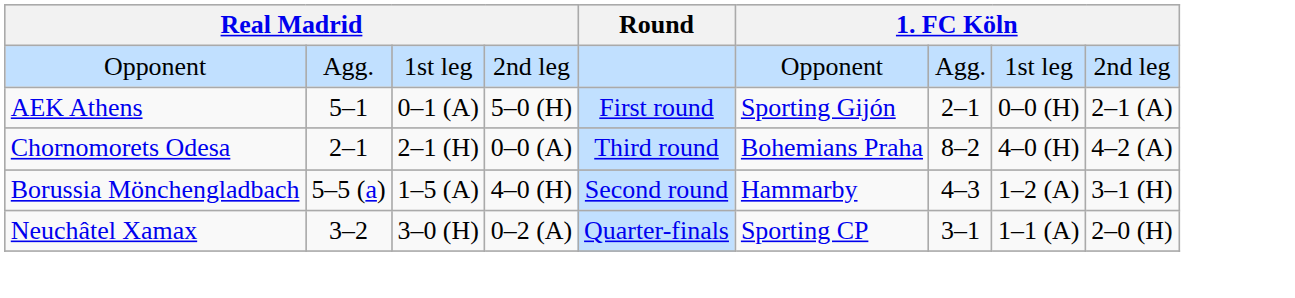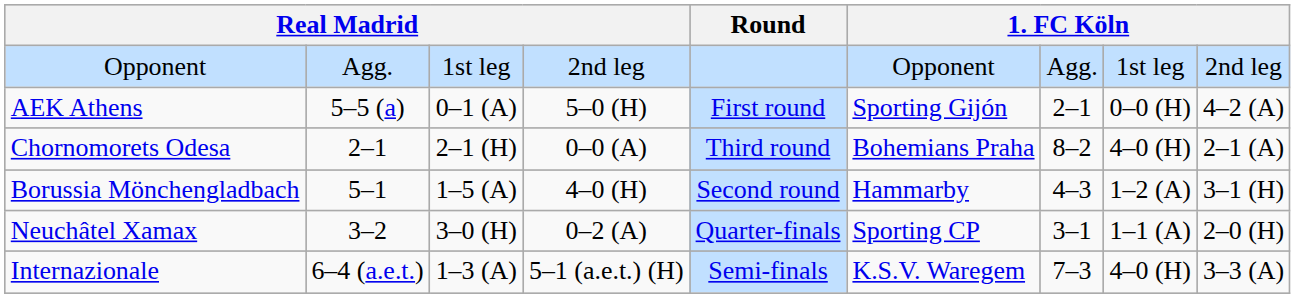 <table class="wikitable" style="text-align:center">
 <tr>
 <th colspan=4><a href='#'>Real Madrid</a></th>
 <th>Round</th>
 <th colspan=4><a href='#'>1. FC Köln</a></th>
 </tr>
 <tr style="background:#c1e0ff">
 <td>Opponent</td>
 <td>Agg.</td>
 <td>1st leg</td>
 <td>2nd leg</td>
 <td></td>
 <td>Opponent</td>
 <td>Agg.</td>
 <td>1st leg</td>
 <td>2nd leg</td>
 </tr>
 <tr>
 <td align=left> <a href='#'>AEK Athens</a></td>
-<td>5–1</td>
+<td>5–5 (<a href='#'>a</a>)</td>
 <td>0–1 (A)</td>
 <td>5–0 (H)</td>
 <td style="background:#c1e0ff;"><a href='#'>First round</a></td>
 <td align=left> <a href='#'>Sporting Gijón</a></td>
 <td>2–1</td>
 <td>0–0 (H)</td>
-<td>2–1 (A)</td>
+<td>4–2 (A)</td>
 </tr>
 <tr>
 <td align=left> <a href='#'>Chornomorets Odesa</a></td>
 <td>2–1</td>
 <td>2–1 (H)</td>
 <td>0–0 (A)</td>
 <td style="background:#c1e0ff;"><a href='#'>Third round</a></td>
 <td align=left> <a href='#'>Bohemians Praha</a></td>
 <td>8–2</td>
 <td>4–0 (H)</td>
-<td>4–2 (A)</td>
+<td>2–1 (A)</td>
 </tr>
 <tr>
 <td align=left> <a href='#'>Borussia Mönchengladbach</a></td>
-<td>5–5 (<a href='#'>a</a>)</td>
+<td>5–1</td>
 <td>1–5 (A)</td>
 <td>4–0 (H)</td>
 <td style="background:#c1e0ff;"><a href='#'>Second round</a></td>
 <td align=left> <a href='#'>Hammarby</a></td>
 <td>4–3</td>
 <td>1–2 (A)</td>
 <td>3–1 (H)</td>
 </tr>
 <tr>
 <td align=left> <a href='#'>Neuchâtel Xamax</a></td>
 <td>3–2</td>
 <td>3–0 (H)</td>
 <td>0–2 (A)</td>
 <td style="background:#c1e0ff;"><a href='#'>Quarter-finals</a></td>
 <td align=left> <a href='#'>Sporting CP</a></td>
 <td>3–1</td>
 <td>1–1 (A)</td>
 <td>2–0 (H)</td>
 </tr>
+<tr>
+<td align=left> <a href='#'>Internazionale</a></td>
+<td>6–4 (<a href='#'>a.e.t.</a>)</td>
+<td>1–3 (A)</td>
+<td>5–1 (a.e.t.) (H)</td>
+<td style="background:#c1e0ff;"><a href='#'>Semi-finals</a></td>
+<td align=left> <a href='#'>K.S.V. Waregem</a></td>
+<td>7–3</td>
+<td>4–0 (H)</td>
+<td>3–3 (A)</td>
+</tr>
 </table>
